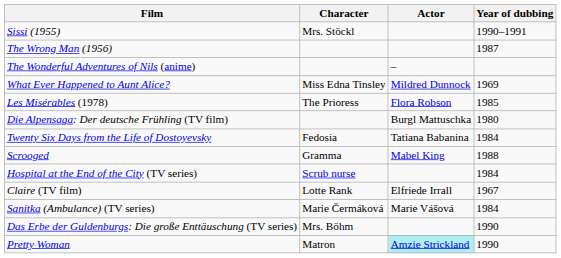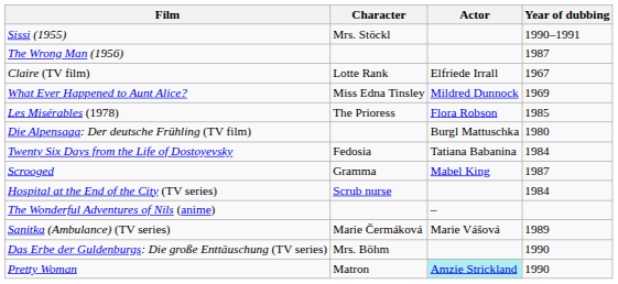 <table class="wikitable sortable">
 <tr>
 <th>Film</th>
 <th>Character</th>
 <th>Actor</th>
 <th>Year of dubbing</th>
 </tr>
 <tr>
 <td><em><a href='#'>Sissi</a> (1955)</em></td>
 <td>Mrs. Stöckl</td>
 <td></td>
 <td>1990–1991</td>
 </tr>
 <tr>
 <td><em><a href='#'>The Wrong Man</a> (1956)</em></td>
 <td></td>
 <td></td>
 <td>1987</td>
 </tr>
 <tr>
-<td><em><a href='#'>The Wonderful Adventures of Nils</a></em> (<a href='#'>anime</a>)</td>
-<td></td>
-<td>–</td>
-<td></td>
+<td><em>Claire</em> (TV film)</td>
+<td>Lotte Rank</td>
+<td>Elfriede Irrall</td>
+<td>1967</td>
 </tr>
 <tr>
 <td><em><a href='#'>What Ever Happened to Aunt Alice?</a></em></td>
 <td>Miss Edna Tinsley</td>
 <td><a href='#'>Mildred Dunnock</a></td>
 <td>1969</td>
 </tr>
 <tr>
 <td><em><a href='#'>Les Misérables</a></em> (1978)</td>
 <td>The Prioress</td>
 <td><a href='#'>Flora Robson</a></td>
 <td>1985</td>
 </tr>
 <tr>
 <td><em><a href='#'>Die Alpensaga</a>: Der deutsche Frühling</em> (TV film)</td>
 <td></td>
 <td>Burgl Mattuschka</td>
 <td>1980</td>
 </tr>
 <tr>
 <td><em><a href='#'>Twenty Six Days from the Life of Dostoyevsky</a></em></td>
 <td>Fedosia</td>
 <td>Tatiana Babanina</td>
 <td>1984</td>
 </tr>
 <tr>
 <td><em><a href='#'>Scrooged</a> </em></td>
 <td>Gramma</td>
 <td><a href='#'>Mabel King</a></td>
-<td>1988</td>
+<td>1987</td>
 </tr>
 <tr>
 <td><em><a href='#'>Hospital at the End of the City</a></em> (TV series)</td>
 <td><a href='#'>Scrub nurse</a></td>
 <td></td>
 <td>1984</td>
 </tr>
 <tr>
-<td><em>Claire</em> (TV film)</td>
-<td>Lotte Rank</td>
-<td>Elfriede Irrall</td>
-<td>1967</td>
+<td><em><a href='#'>The Wonderful Adventures of Nils</a></em> (<a href='#'>anime</a>)</td>
+<td></td>
+<td>–</td>
+<td></td>
 </tr>
 <tr>
 <td><em><a href='#'>Sanitka</a> (Ambulance)</em> (TV series)</td>
 <td>Marie Čermáková</td>
 <td>Marie Vášová</td>
-<td>1984</td>
+<td>1989</td>
 </tr>
 <tr>
 <td><em><a href='#'>Das Erbe der Guldenburgs</a>: Die große Enttäuschung</em> (TV series)</td>
 <td>Mrs. Böhm</td>
 <td></td>
 <td>1990</td>
 </tr>
 <tr>
 <td><em><a href='#'>Pretty Woman</a></em></td>
 <td>Matron</td>
 <td style="background: paleturquoise;"><a href='#'>Amzie Strickland</a></td>
 <td>1990</td>
 </tr>
 </table>
